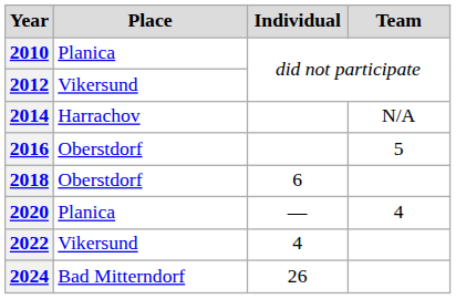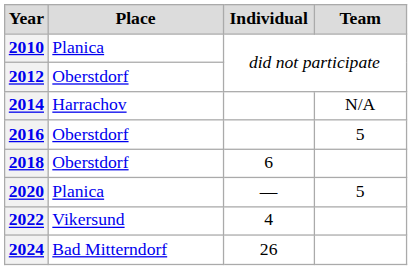 <table class="wikitable plainrowheaders" style="background:#fff; font-size:86%; line-height:16px; border:gray solid 1px; border-collapse:collapse;">
 <tr style="background:#ccc; text-align:center;">
 <th scope="col" style="background:#dcdcdc; width:25px;">Year</th>
 <th scope="col" style="background:#dcdcdc; width:130px;">Place</th>
 <th scope="col" style="background:#dcdcdc; width:65px;">Individual</th>
 <th scope="col" style="background:#dcdcdc; width:65px;">Team</th>
 </tr>
 <tr>
 <th scope=row align=center><a href='#'>2010</a></th>
 <td align=left> <a href='#'>Planica</a></td>
 <td align=center colspan=2 rowspan=2><em>did not participate</em></td>
 </tr>
 <tr>
 <th scope=row align=center><a href='#'>2012</a></th>
-<td align=left> <a href='#'>Vikersund</a></td>
+<td align=left> <a href='#'>Oberstdorf</a></td>
 </tr>
 <tr>
 <th scope=row align=center><a href='#'>2014</a></th>
 <td align=left> <a href='#'>Harrachov</a></td>
 <td style="text-align:center"></td>
 <td align=center colspan=2>N/A</td>
 </tr>
 <tr>
 <th scope=row align=center><a href='#'>2016</a></th>
 <td align=left> <a href='#'>Oberstdorf</a></td>
 <td align=center></td>
 <td align=center>5</td>
 </tr>
 <tr>
 <th scope=row align=center><a href='#'>2018</a></th>
 <td align=left> <a href='#'>Oberstdorf</a></td>
 <td align=center>6</td>
 <td align=center style="text-align:center"></td>
 </tr>
 <tr>
 <th scope=row align=center><a href='#'>2020</a></th>
 <td align=left> <a href='#'>Planica</a></td>
 <td align=center>—</td>
-<td align=center>4</td>
+<td align=center>5</td>
 </tr>
 <tr>
 <th scope=row align=center><a href='#'>2022</a></th>
 <td align=left> <a href='#'>Vikersund</a></td>
 <td align=center>4</td>
 <td align=center></td>
 </tr>
 <tr>
 <th scope=row align=center><a href='#'>2024</a></th>
 <td align=left> <a href='#'>Bad Mitterndorf</a></td>
 <td align=center>26</td>
 <td align=center></td>
 </tr>
 </table>
